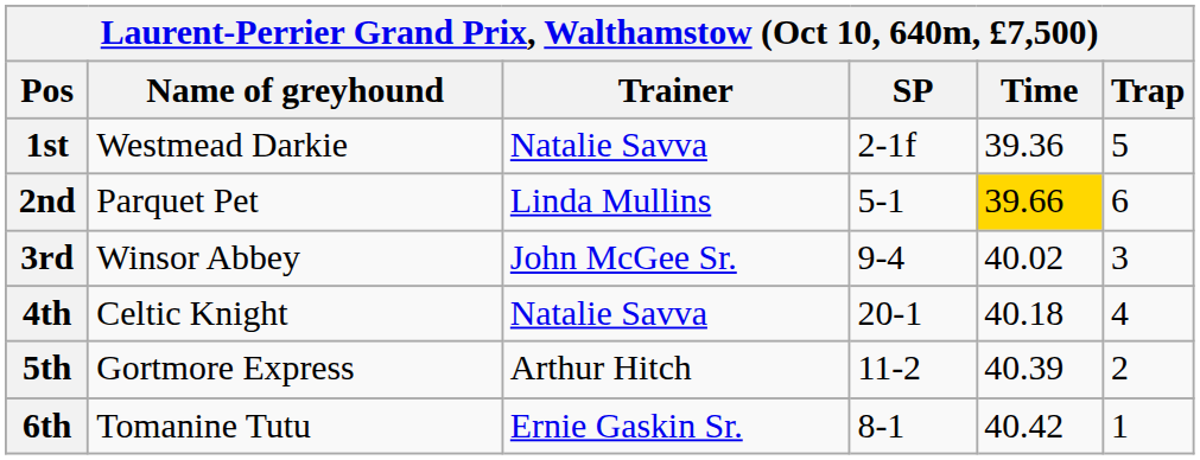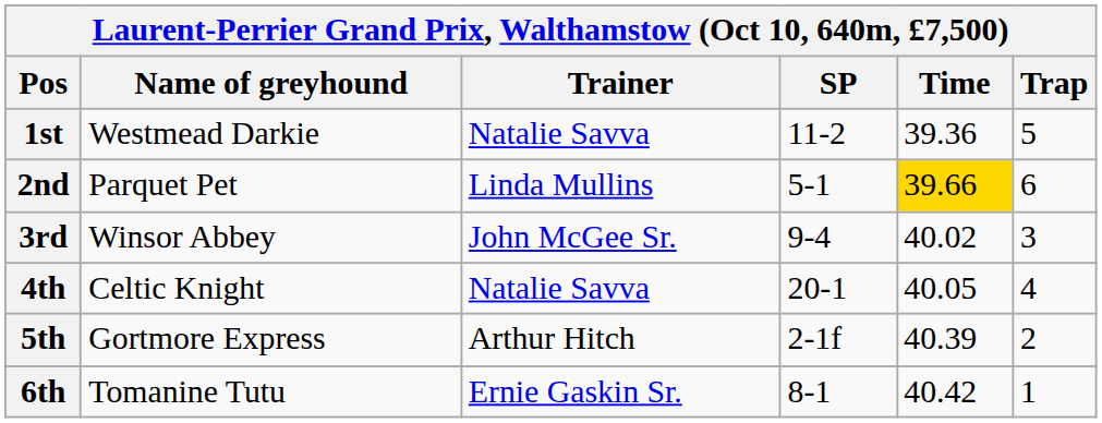 <table class="wikitable">
 <tr>
 <th colspan="6"><a href='#'>Laurent-Perrier Grand Prix</a>, <a href='#'>Walthamstow</a> (Oct 10, 640m, £7,500)</th>
 </tr>
 <tr>
 <th width=30>Pos</th>
 <th width=180>Name of greyhound</th>
 <th width=150>Trainer</th>
 <th width=50>SP</th>
 <th width=50>Time</th>
 <th width=30>Trap</th>
 </tr>
 <tr>
 <th>1st</th>
 <td>Westmead Darkie</td>
 <td><a href='#'>Natalie Savva</a></td>
-<td>2-1f</td>
+<td>11-2</td>
 <td>39.36</td>
 <td>5</td>
 </tr>
 <tr>
 <th>2nd</th>
 <td>Parquet Pet</td>
 <td><a href='#'>Linda Mullins</a></td>
 <td>5-1</td>
 <td style="background: gold;">39.66</td>
 <td>6</td>
 </tr>
 <tr>
 <th>3rd</th>
 <td>Winsor Abbey</td>
 <td><a href='#'>John McGee Sr.</a></td>
 <td>9-4</td>
 <td>40.02</td>
 <td>3</td>
 </tr>
 <tr>
 <th>4th</th>
 <td>Celtic Knight</td>
 <td><a href='#'>Natalie Savva</a></td>
 <td>20-1</td>
-<td>40.18</td>
+<td>40.05</td>
 <td>4</td>
 </tr>
 <tr>
 <th>5th</th>
 <td>Gortmore Express</td>
 <td>Arthur Hitch</td>
-<td>11-2</td>
+<td>2-1f</td>
 <td>40.39</td>
 <td>2</td>
 </tr>
 <tr>
 <th>6th</th>
 <td>Tomanine Tutu</td>
 <td><a href='#'>Ernie Gaskin Sr.</a></td>
 <td>8-1</td>
 <td>40.42</td>
 <td>1</td>
 </tr>
 </table>
